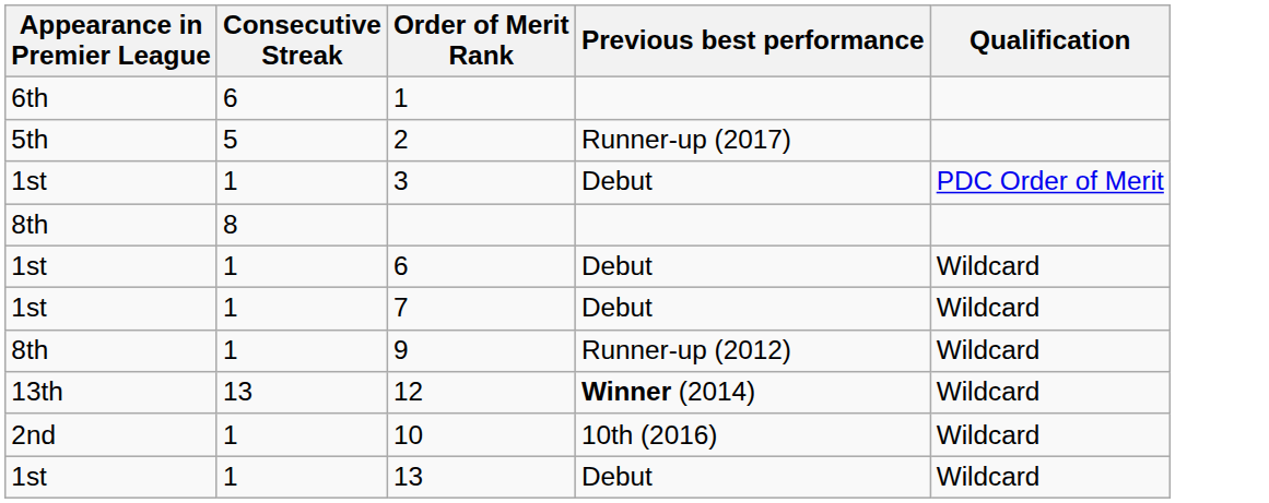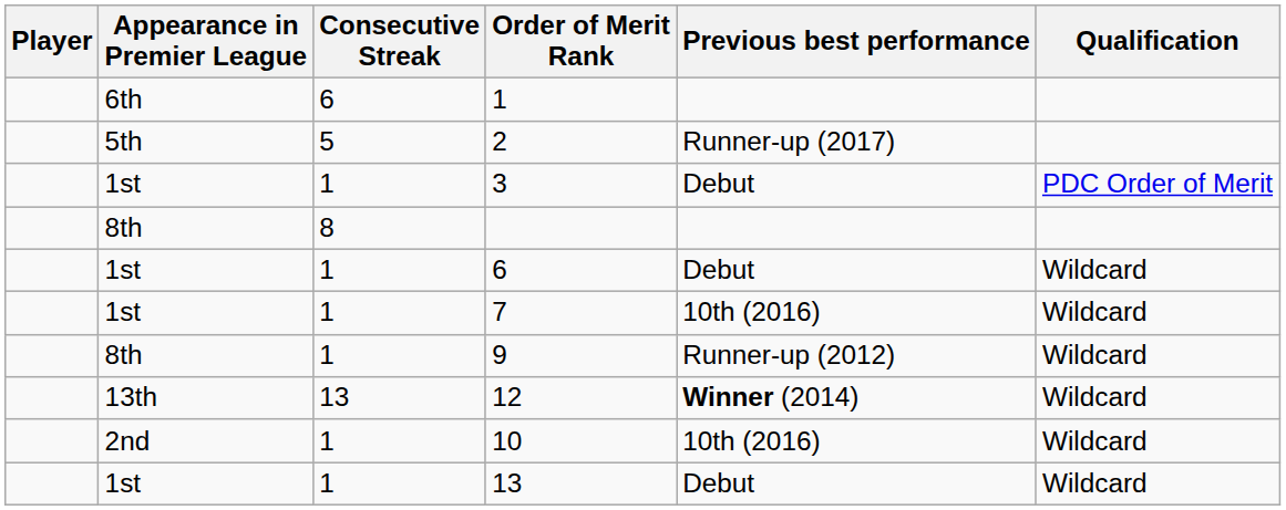 <table class="wikitable sortable" style="text-align: left;">
 <tr>
+<th>Player</th>
 <th data-sort-type="number">Appearance in<br>Premier League</th>
 <th>Consecutive<br>Streak</th>
 <th>Order of Merit<br>Rank</th>
 <th data-sort-type="number">Previous best performance</th>
 <th>Qualification</th>
 </tr>
 <tr>
+<td></td>
 <td>6th</td>
 <td>6</td>
 <td>1</td>
 <td></td>
 <td></td>
 </tr>
 <tr>
+<td></td>
 <td>5th</td>
 <td>5</td>
 <td>2</td>
 <td>Runner-up (2017)</td>
 <td></td>
 </tr>
 <tr>
+<td></td>
 <td>1st</td>
 <td>1</td>
 <td>3</td>
 <td>Debut</td>
 <td><a href='#'>PDC Order of Merit</a></td>
 </tr>
 <tr>
+<td></td>
 <td>8th</td>
 <td>8</td>
 <td></td>
 <td></td>
 <td></td>
 </tr>
 <tr>
+<td></td>
 <td>1st</td>
 <td>1</td>
 <td>6</td>
 <td>Debut</td>
 <td>Wildcard</td>
 </tr>
 <tr>
+<td></td>
 <td>1st</td>
 <td>1</td>
 <td>7</td>
-<td>Debut</td>
+<td>10th (2016)</td>
 <td>Wildcard</td>
 </tr>
 <tr>
+<td></td>
 <td>8th</td>
 <td>1</td>
 <td>9</td>
 <td>Runner-up (2012)</td>
 <td>Wildcard</td>
 </tr>
 <tr>
+<td></td>
 <td>13th</td>
 <td>13</td>
 <td>12</td>
 <td><strong>Winner</strong> (2014)</td>
 <td>Wildcard</td>
 </tr>
 <tr>
+<td></td>
 <td>2nd</td>
 <td>1</td>
 <td>10</td>
 <td>10th (2016)</td>
 <td>Wildcard</td>
 </tr>
 <tr>
+<td></td>
 <td>1st</td>
 <td>1</td>
 <td>13</td>
 <td>Debut</td>
 <td>Wildcard</td>
 </tr>
 </table>
